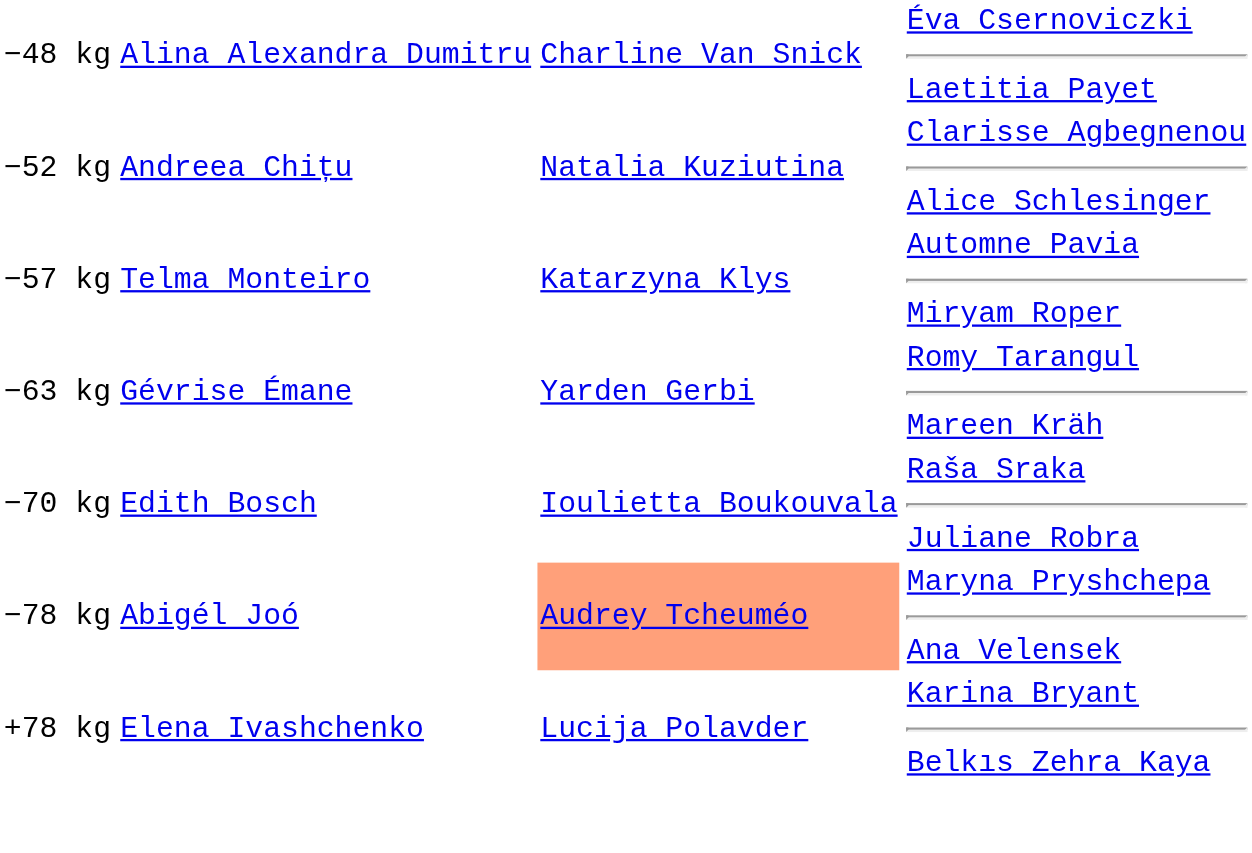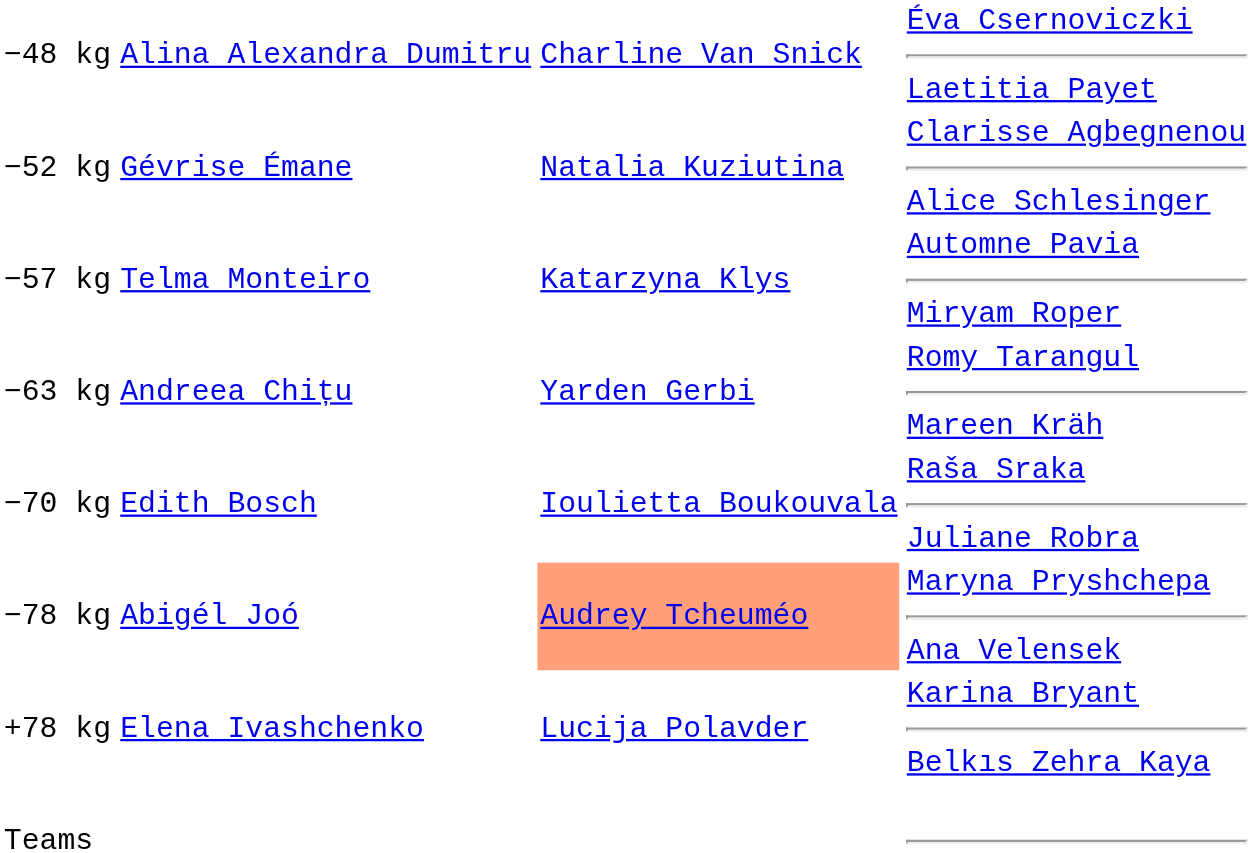 <table>
 <tr>
 <td>−48 kg</td>
 <td> <a href='#'>Alina Alexandra Dumitru</a></td>
 <td> <a href='#'>Charline Van Snick</a></td>
 <td> <a href='#'>Éva Csernoviczki</a><hr> <a href='#'>Laetitia Payet</a></td>
 </tr>
 <tr>
 <td>−52 kg</td>
-<td> <a href='#'>Andreea Chițu</a></td>
+<td> <a href='#'>Gévrise Émane</a></td>
 <td> <a href='#'>Natalia Kuziutina</a></td>
 <td> <a href='#'>Clarisse Agbegnenou</a><hr> <a href='#'>Alice Schlesinger</a></td>
 </tr>
 <tr>
 <td>−57 kg</td>
 <td> <a href='#'>Telma Monteiro</a></td>
 <td> <a href='#'>Katarzyna Klys</a></td>
 <td> <a href='#'>Automne Pavia</a><hr> <a href='#'>Miryam Roper</a></td>
 </tr>
 <tr>
 <td>−63 kg</td>
-<td> <a href='#'>Gévrise Émane</a></td>
+<td> <a href='#'>Andreea Chițu</a></td>
 <td> <a href='#'>Yarden Gerbi</a></td>
 <td> <a href='#'>Romy Tarangul</a><hr> <a href='#'>Mareen Kräh</a></td>
 </tr>
 <tr>
 <td>−70 kg</td>
 <td> <a href='#'>Edith Bosch</a></td>
 <td> <a href='#'>Ioulietta Boukouvala</a></td>
 <td> <a href='#'>Raša Sraka</a><hr> <a href='#'>Juliane Robra</a></td>
 </tr>
 <tr>
 <td>−78 kg</td>
 <td> <a href='#'>Abigél Joó</a></td>
 <td style="background: lightsalmon;"> <a href='#'>Audrey Tcheuméo</a></td>
 <td> <a href='#'>Maryna Pryshchepa</a><hr> <a href='#'>Ana Velensek</a></td>
 </tr>
 <tr>
 <td>+78 kg</td>
 <td> <a href='#'>Elena Ivashchenko</a></td>
 <td> <a href='#'>Lucija Polavder</a></td>
 <td> <a href='#'>Karina Bryant</a><hr> <a href='#'>Belkıs Zehra Kaya</a></td>
 </tr>
+<tr>
+<td>Teams</td>
+<td><br></td>
+<td><br></td>
+<td><br><hr><br></td>
+</tr>
 </table>
